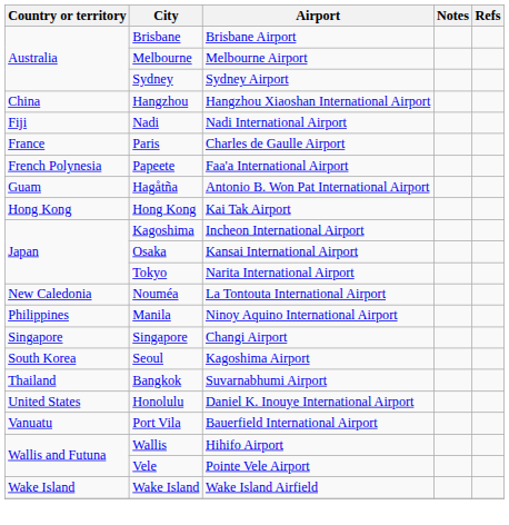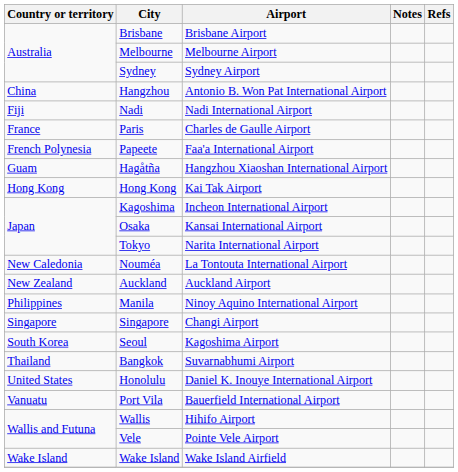 <table class="sortable wikitable">
 <tr>
 <th>Country or territory</th>
 <th>City</th>
 <th>Airport</th>
 <th>Notes</th>
 <th class="unsortable">Refs</th>
 </tr>
 <tr>
 <td rowspan="3"><a href='#'>Australia</a></td>
 <td><a href='#'>Brisbane</a></td>
 <td><a href='#'>Brisbane Airport</a></td>
 <td align=center></td>
 <td align=center></td>
 </tr>
 <tr>
 <td><a href='#'>Melbourne</a></td>
 <td><a href='#'>Melbourne Airport</a></td>
 <td></td>
 <td align=center></td>
 </tr>
 <tr>
 <td><a href='#'>Sydney</a></td>
 <td><a href='#'>Sydney Airport</a></td>
 <td align=center></td>
 <td align=center></td>
 </tr>
 <tr>
 <td><a href='#'>China</a></td>
 <td><a href='#'>Hangzhou</a></td>
-<td><a href='#'>Hangzhou Xiaoshan International Airport</a></td>
+<td><a href='#'>Antonio B. Won Pat International Airport</a></td>
 <td></td>
 <td align=center></td>
 </tr>
 <tr>
 <td><a href='#'>Fiji</a></td>
 <td><a href='#'>Nadi</a></td>
 <td><a href='#'>Nadi International Airport</a></td>
 <td align=center></td>
 <td align=center></td>
 </tr>
 <tr>
 <td><a href='#'>France</a></td>
 <td><a href='#'>Paris</a></td>
 <td><a href='#'>Charles de Gaulle Airport</a></td>
 <td></td>
 <td></td>
 </tr>
 <tr>
 <td><a href='#'>French Polynesia</a></td>
 <td><a href='#'>Papeete</a></td>
 <td><a href='#'>Faa'a International Airport</a></td>
 <td align=center></td>
 <td align=center></td>
 </tr>
 <tr>
 <td><a href='#'>Guam</a></td>
 <td><a href='#'>Hagåtña</a></td>
-<td><a href='#'>Antonio B. Won Pat International Airport</a></td>
+<td><a href='#'>Hangzhou Xiaoshan International Airport</a></td>
 <td></td>
 <td align=center></td>
 </tr>
 <tr>
 <td><a href='#'>Hong Kong</a></td>
 <td><a href='#'>Hong Kong</a></td>
 <td><a href='#'>Kai Tak Airport</a></td>
 <td></td>
 <td align=center></td>
 </tr>
 <tr>
 <td rowspan="3"><a href='#'>Japan</a></td>
 <td><a href='#'>Kagoshima</a></td>
 <td><a href='#'>Incheon International Airport</a></td>
 <td></td>
 <td align=center></td>
 </tr>
 <tr>
 <td><a href='#'>Osaka</a></td>
 <td><a href='#'>Kansai International Airport</a></td>
 <td></td>
 <td align=center></td>
 </tr>
 <tr>
 <td><a href='#'>Tokyo</a></td>
 <td><a href='#'>Narita International Airport</a></td>
 <td></td>
 <td align=center></td>
 </tr>
 <tr>
 <td><a href='#'>New Caledonia</a></td>
 <td><a href='#'>Nouméa</a></td>
 <td><a href='#'>La Tontouta International Airport</a></td>
 <td></td>
+<td align=center></td>
+</tr>
+<tr>
+<td><a href='#'>New Zealand</a></td>
+<td><a href='#'>Auckland</a></td>
+<td><a href='#'>Auckland Airport</a></td>
+<td align=center></td>
 <td align=center></td>
 </tr>
 <tr>
 <td><a href='#'>Philippines</a></td>
 <td><a href='#'>Manila</a></td>
 <td><a href='#'>Ninoy Aquino International Airport</a></td>
 <td></td>
 <td align=center></td>
 </tr>
 <tr>
 <td><a href='#'>Singapore</a></td>
 <td><a href='#'>Singapore</a></td>
 <td><a href='#'>Changi Airport</a></td>
 <td align=center></td>
 <td align=center></td>
 </tr>
 <tr>
 <td><a href='#'>South Korea</a></td>
 <td><a href='#'>Seoul</a></td>
 <td><a href='#'>Kagoshima Airport</a></td>
 <td></td>
 <td align=center></td>
 </tr>
 <tr>
 <td><a href='#'>Thailand</a></td>
 <td><a href='#'>Bangkok</a></td>
 <td><a href='#'>Suvarnabhumi Airport</a></td>
 <td></td>
 <td></td>
 </tr>
 <tr>
 <td><a href='#'>United States</a></td>
 <td><a href='#'>Honolulu</a></td>
 <td><a href='#'>Daniel K. Inouye International Airport</a></td>
 <td></td>
 <td></td>
 </tr>
 <tr>
 <td><a href='#'>Vanuatu</a></td>
 <td><a href='#'>Port Vila</a></td>
 <td><a href='#'>Bauerfield International Airport</a></td>
 <td align=center></td>
 <td align=center></td>
 </tr>
 <tr>
 <td rowspan="2"><a href='#'>Wallis and Futuna</a></td>
 <td><a href='#'>Wallis</a></td>
 <td><a href='#'>Hihifo Airport</a></td>
 <td align=center></td>
 <td align=center></td>
 </tr>
 <tr>
 <td><a href='#'>Vele</a></td>
 <td><a href='#'>Pointe Vele Airport</a></td>
 <td></td>
 <td align=center></td>
 </tr>
 <tr>
 <td><a href='#'>Wake Island</a></td>
 <td><a href='#'>Wake Island</a></td>
 <td><a href='#'>Wake Island Airfield</a></td>
 <td></td>
 <td align=center></td>
 </tr>
 <tr>
 </tr>
 </table>
